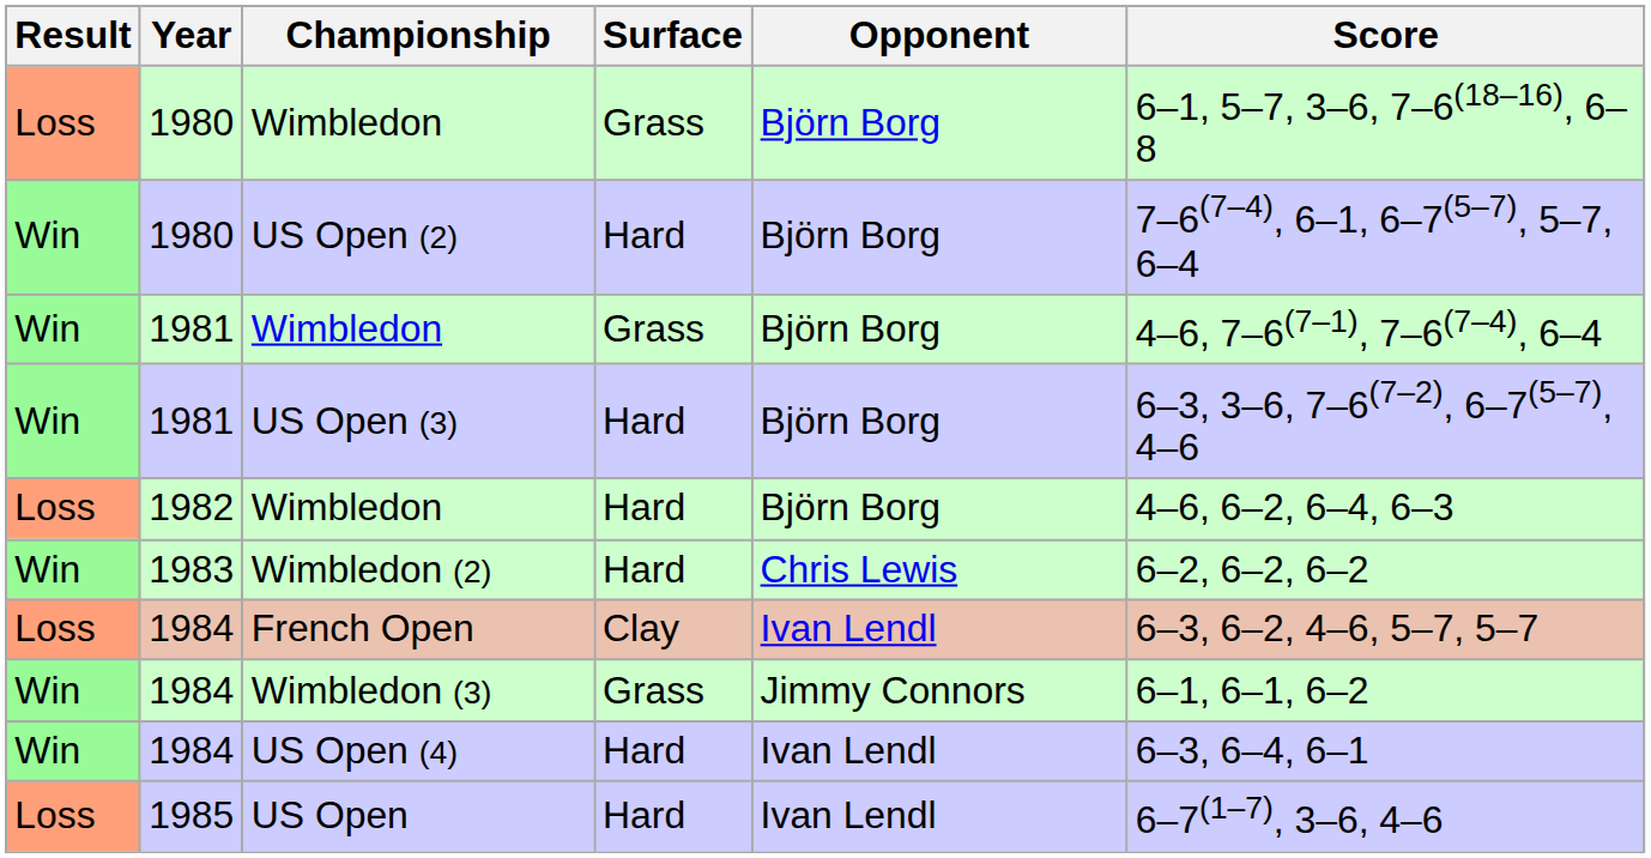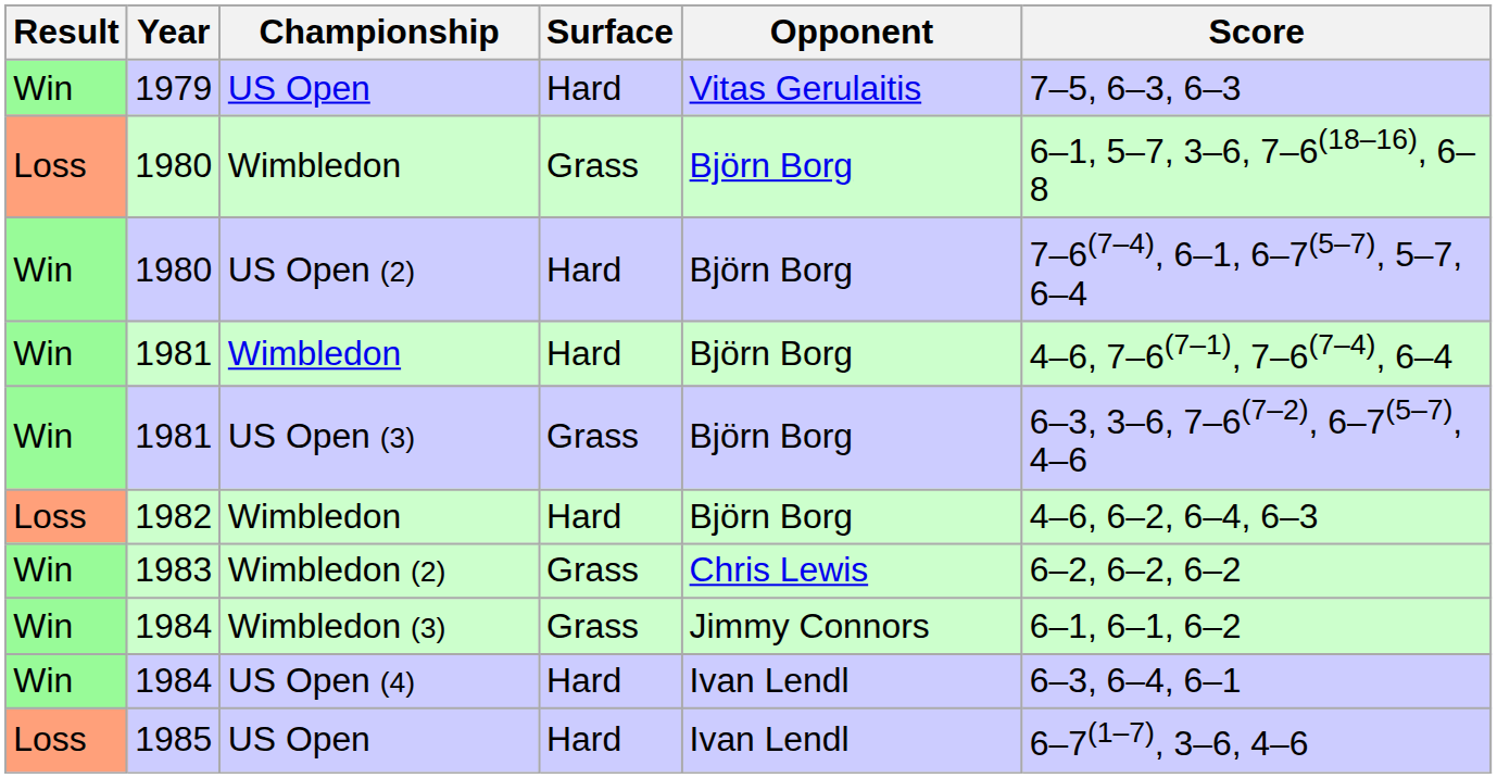 <table class="sortable wikitable">
 <tr>
 <th>Result</th>
 <th style=width:30px>Year</th>
 <th style=width:140px>Championship</th>
 <th style=width:50px>Surface</th>
 <th style=width:150px>Opponent</th>
 <th style=width:210px class=unsortable>Score</th>
+</tr>
+<tr style="background:#ccccff;">
+<td style=background:#98fb98>Win</td>
+<td>1979</td>
+<td><a href='#'>US Open</a></td>
+<td>Hard</td>
+<td> <a href='#'>Vitas Gerulaitis</a></td>
+<td>7–5, 6–3, 6–3</td>
 </tr>
 <tr style="background:#ccffcc;">
 <td style=background:#ffa07a>Loss</td>
 <td>1980</td>
 <td>Wimbledon</td>
 <td>Grass</td>
 <td> <a href='#'>Björn Borg</a></td>
 <td>6–1, 5–7, 3–6, 7–6<sup>(18–16)</sup>, 6–8</td>
 </tr>
 <tr style="background:#ccccff;">
 <td style=background:#98fb98>Win</td>
 <td>1980</td>
 <td>US Open <small>(2)</small></td>
 <td>Hard</td>
 <td> Björn Borg</td>
 <td>7–6<sup>(7–4)</sup>, 6–1, 6–7<sup>(5–7)</sup>, 5–7, 6–4</td>
 </tr>
 <tr style="background:#ccffcc;">
 <td style=background:#98fb98>Win</td>
 <td>1981</td>
 <td><a href='#'>Wimbledon</a></td>
-<td>Grass</td>
+<td>Hard</td>
 <td> Björn Borg</td>
 <td>4–6, 7–6<sup>(7–1)</sup>, 7–6<sup>(7–4)</sup>, 6–4</td>
 </tr>
 <tr style="background:#ccccff;">
 <td style=background:#98fb98>Win</td>
 <td>1981</td>
 <td>US Open <small>(3)</small></td>
-<td>Hard</td>
+<td>Grass</td>
 <td> Björn Borg</td>
 <td>6–3, 3–6, 7–6<sup>(7–2)</sup>, 6–7<sup>(5–7)</sup>, 4–6</td>
 </tr>
 <tr style="background:#ccffcc;">
 <td style=background:#ffa07a>Loss</td>
 <td>1982</td>
 <td>Wimbledon</td>
 <td>Hard</td>
 <td> Björn Borg</td>
 <td>4–6, 6–2, 6–4, 6–3</td>
 </tr>
 <tr style="background:#ccffcc;">
 <td style=background:#98fb98>Win</td>
 <td>1983</td>
 <td>Wimbledon <small>(2)</small></td>
-<td>Hard</td>
+<td>Grass</td>
 <td> <a href='#'>Chris Lewis</a></td>
 <td>6–2, 6–2, 6–2</td>
-</tr>
-<tr style="background:#ebc2af;">
-<td style=background:#ffa07a>Loss</td>
-<td>1984</td>
-<td>French Open</td>
-<td>Clay</td>
-<td> <a href='#'>Ivan Lendl</a></td>
-<td>6–3, 6–2, 4–6, 5–7, 5–7</td>
 </tr>
 <tr style="background:#ccffcc;">
 <td style=background:#98fb98>Win</td>
 <td>1984</td>
 <td>Wimbledon <small>(3)</small></td>
 <td>Grass</td>
 <td> Jimmy Connors</td>
 <td>6–1, 6–1, 6–2</td>
 </tr>
 <tr style="background:#ccccff;">
 <td style=background:#98fb98>Win</td>
 <td>1984</td>
 <td>US Open <small>(4)</small></td>
 <td>Hard</td>
 <td> Ivan Lendl</td>
 <td>6–3, 6–4, 6–1</td>
 </tr>
 <tr style="background:#ccccff;">
 <td style=background:#ffa07a>Loss</td>
 <td>1985</td>
 <td>US Open</td>
 <td>Hard</td>
 <td> Ivan Lendl</td>
 <td>6–7<sup>(1–7)</sup>, 3–6, 4–6</td>
 </tr>
 </table>
